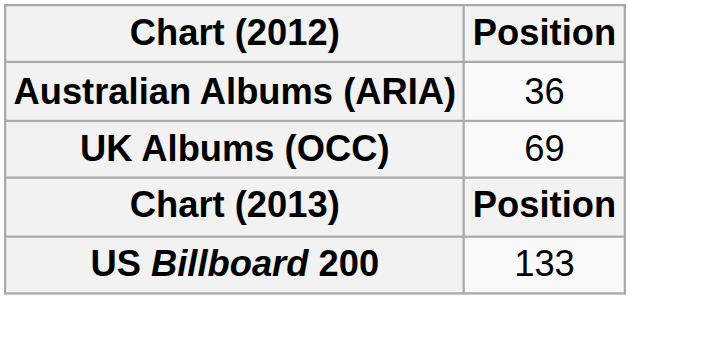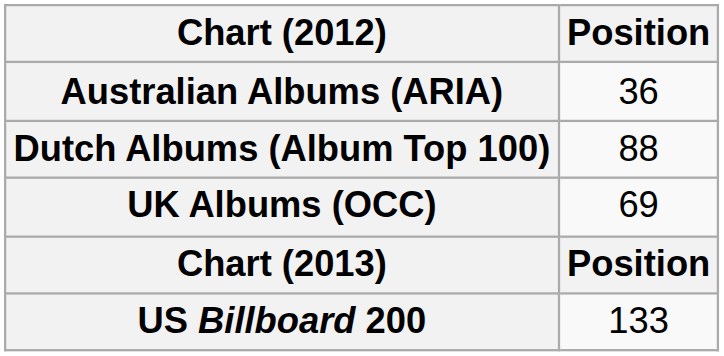 <table class="wikitable plainrowheaders" style="text-align:center">
 <tr>
 <th scope="col">Chart (2012)</th>
 <th scope="col">Position</th>
 </tr>
 <tr>
 <th scope="row">Australian Albums (ARIA)</th>
 <td>36</td>
+</tr>
+<tr>
+<th scope="row">Dutch Albums (Album Top 100)</th>
+<td>88</td>
 </tr>
 <tr>
 <th scope="row">UK Albums (OCC)</th>
 <td>69</td>
 </tr>
 <tr>
 <th scope="col">Chart (2013)</th>
 <th scope="col">Position</th>
 </tr>
 <tr>
 <th scope="row">US <em>Billboard</em> 200</th>
 <td>133</td>
 </tr>
 </table>
